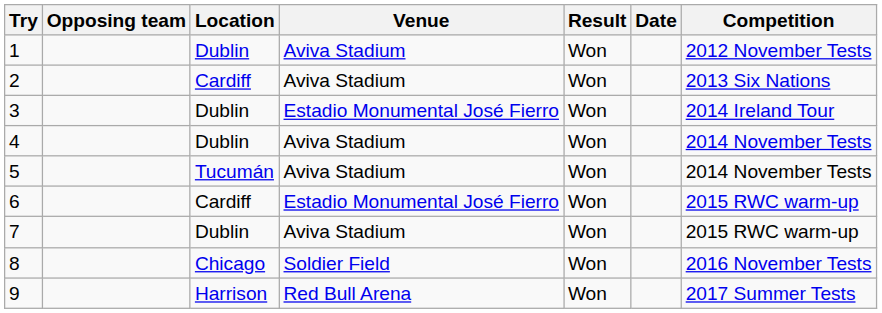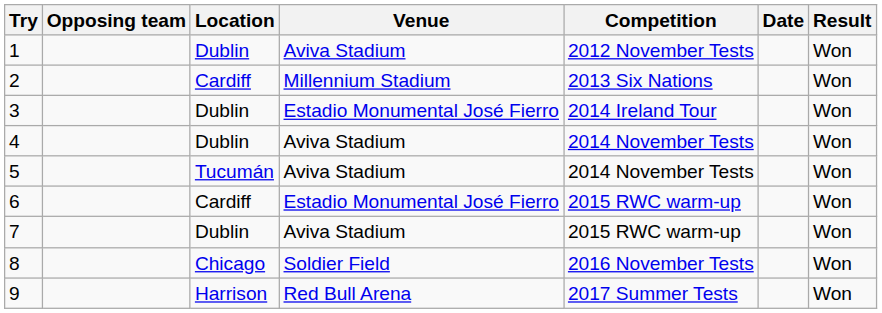 <table class="wikitable sortable" style="font-size:95%">
 <tr>
 <th>Try</th>
 <th>Opposing team</th>
 <th>Location</th>
 <th>Venue</th>
+<th>Competition</th>
+<th>Date</th>
 <th>Result</th>
-<th>Date</th>
-<th>Competition</th>
 </tr>
 <tr>
 <td>1</td>
 <td></td>
 <td><a href='#'>Dublin</a></td>
 <td><a href='#'>Aviva Stadium</a></td>
+<td><a href='#'>2012 November Tests</a></td>
+<td></td>
 <td>Won</td>
-<td></td>
-<td><a href='#'>2012 November Tests</a></td>
 </tr>
 <tr>
 <td>2</td>
 <td></td>
 <td><a href='#'>Cardiff</a></td>
-<td>Aviva Stadium</td>
+<td><a href='#'>Millennium Stadium</a></td>
+<td><a href='#'>2013 Six Nations</a></td>
+<td></td>
 <td>Won</td>
-<td></td>
-<td><a href='#'>2013 Six Nations</a></td>
 </tr>
 <tr>
 <td>3</td>
 <td></td>
 <td>Dublin</td>
 <td><a href='#'>Estadio Monumental José Fierro</a></td>
+<td><a href='#'>2014 Ireland Tour</a></td>
+<td></td>
 <td>Won</td>
-<td></td>
-<td><a href='#'>2014 Ireland Tour</a></td>
 </tr>
 <tr>
 <td>4</td>
 <td></td>
 <td>Dublin</td>
 <td>Aviva Stadium</td>
+<td><a href='#'>2014 November Tests</a></td>
+<td></td>
 <td>Won</td>
-<td></td>
-<td><a href='#'>2014 November Tests</a></td>
 </tr>
 <tr>
 <td>5</td>
 <td></td>
 <td><a href='#'>Tucumán</a></td>
 <td>Aviva Stadium</td>
+<td>2014 November Tests</td>
+<td></td>
 <td>Won</td>
-<td></td>
-<td>2014 November Tests</td>
 </tr>
 <tr>
 <td>6</td>
 <td></td>
 <td>Cardiff</td>
 <td><a href='#'>Estadio Monumental José Fierro</a></td>
+<td><a href='#'>2015 RWC warm-up</a></td>
+<td></td>
 <td>Won</td>
-<td></td>
-<td><a href='#'>2015 RWC warm-up</a></td>
 </tr>
 <tr>
 <td>7</td>
 <td></td>
 <td>Dublin</td>
 <td>Aviva Stadium</td>
+<td>2015 RWC warm-up</td>
+<td></td>
 <td>Won</td>
-<td></td>
-<td>2015 RWC warm-up</td>
 </tr>
 <tr>
 <td>8</td>
 <td></td>
 <td><a href='#'>Chicago</a></td>
 <td><a href='#'>Soldier Field</a></td>
+<td><a href='#'>2016 November Tests</a></td>
+<td></td>
 <td>Won</td>
-<td></td>
-<td><a href='#'>2016 November Tests</a></td>
 </tr>
 <tr>
 <td>9</td>
 <td></td>
 <td><a href='#'>Harrison</a></td>
 <td><a href='#'>Red Bull Arena</a></td>
+<td><a href='#'>2017 Summer Tests</a></td>
+<td></td>
 <td>Won</td>
-<td></td>
-<td><a href='#'>2017 Summer Tests</a></td>
 </tr>
 </table>
